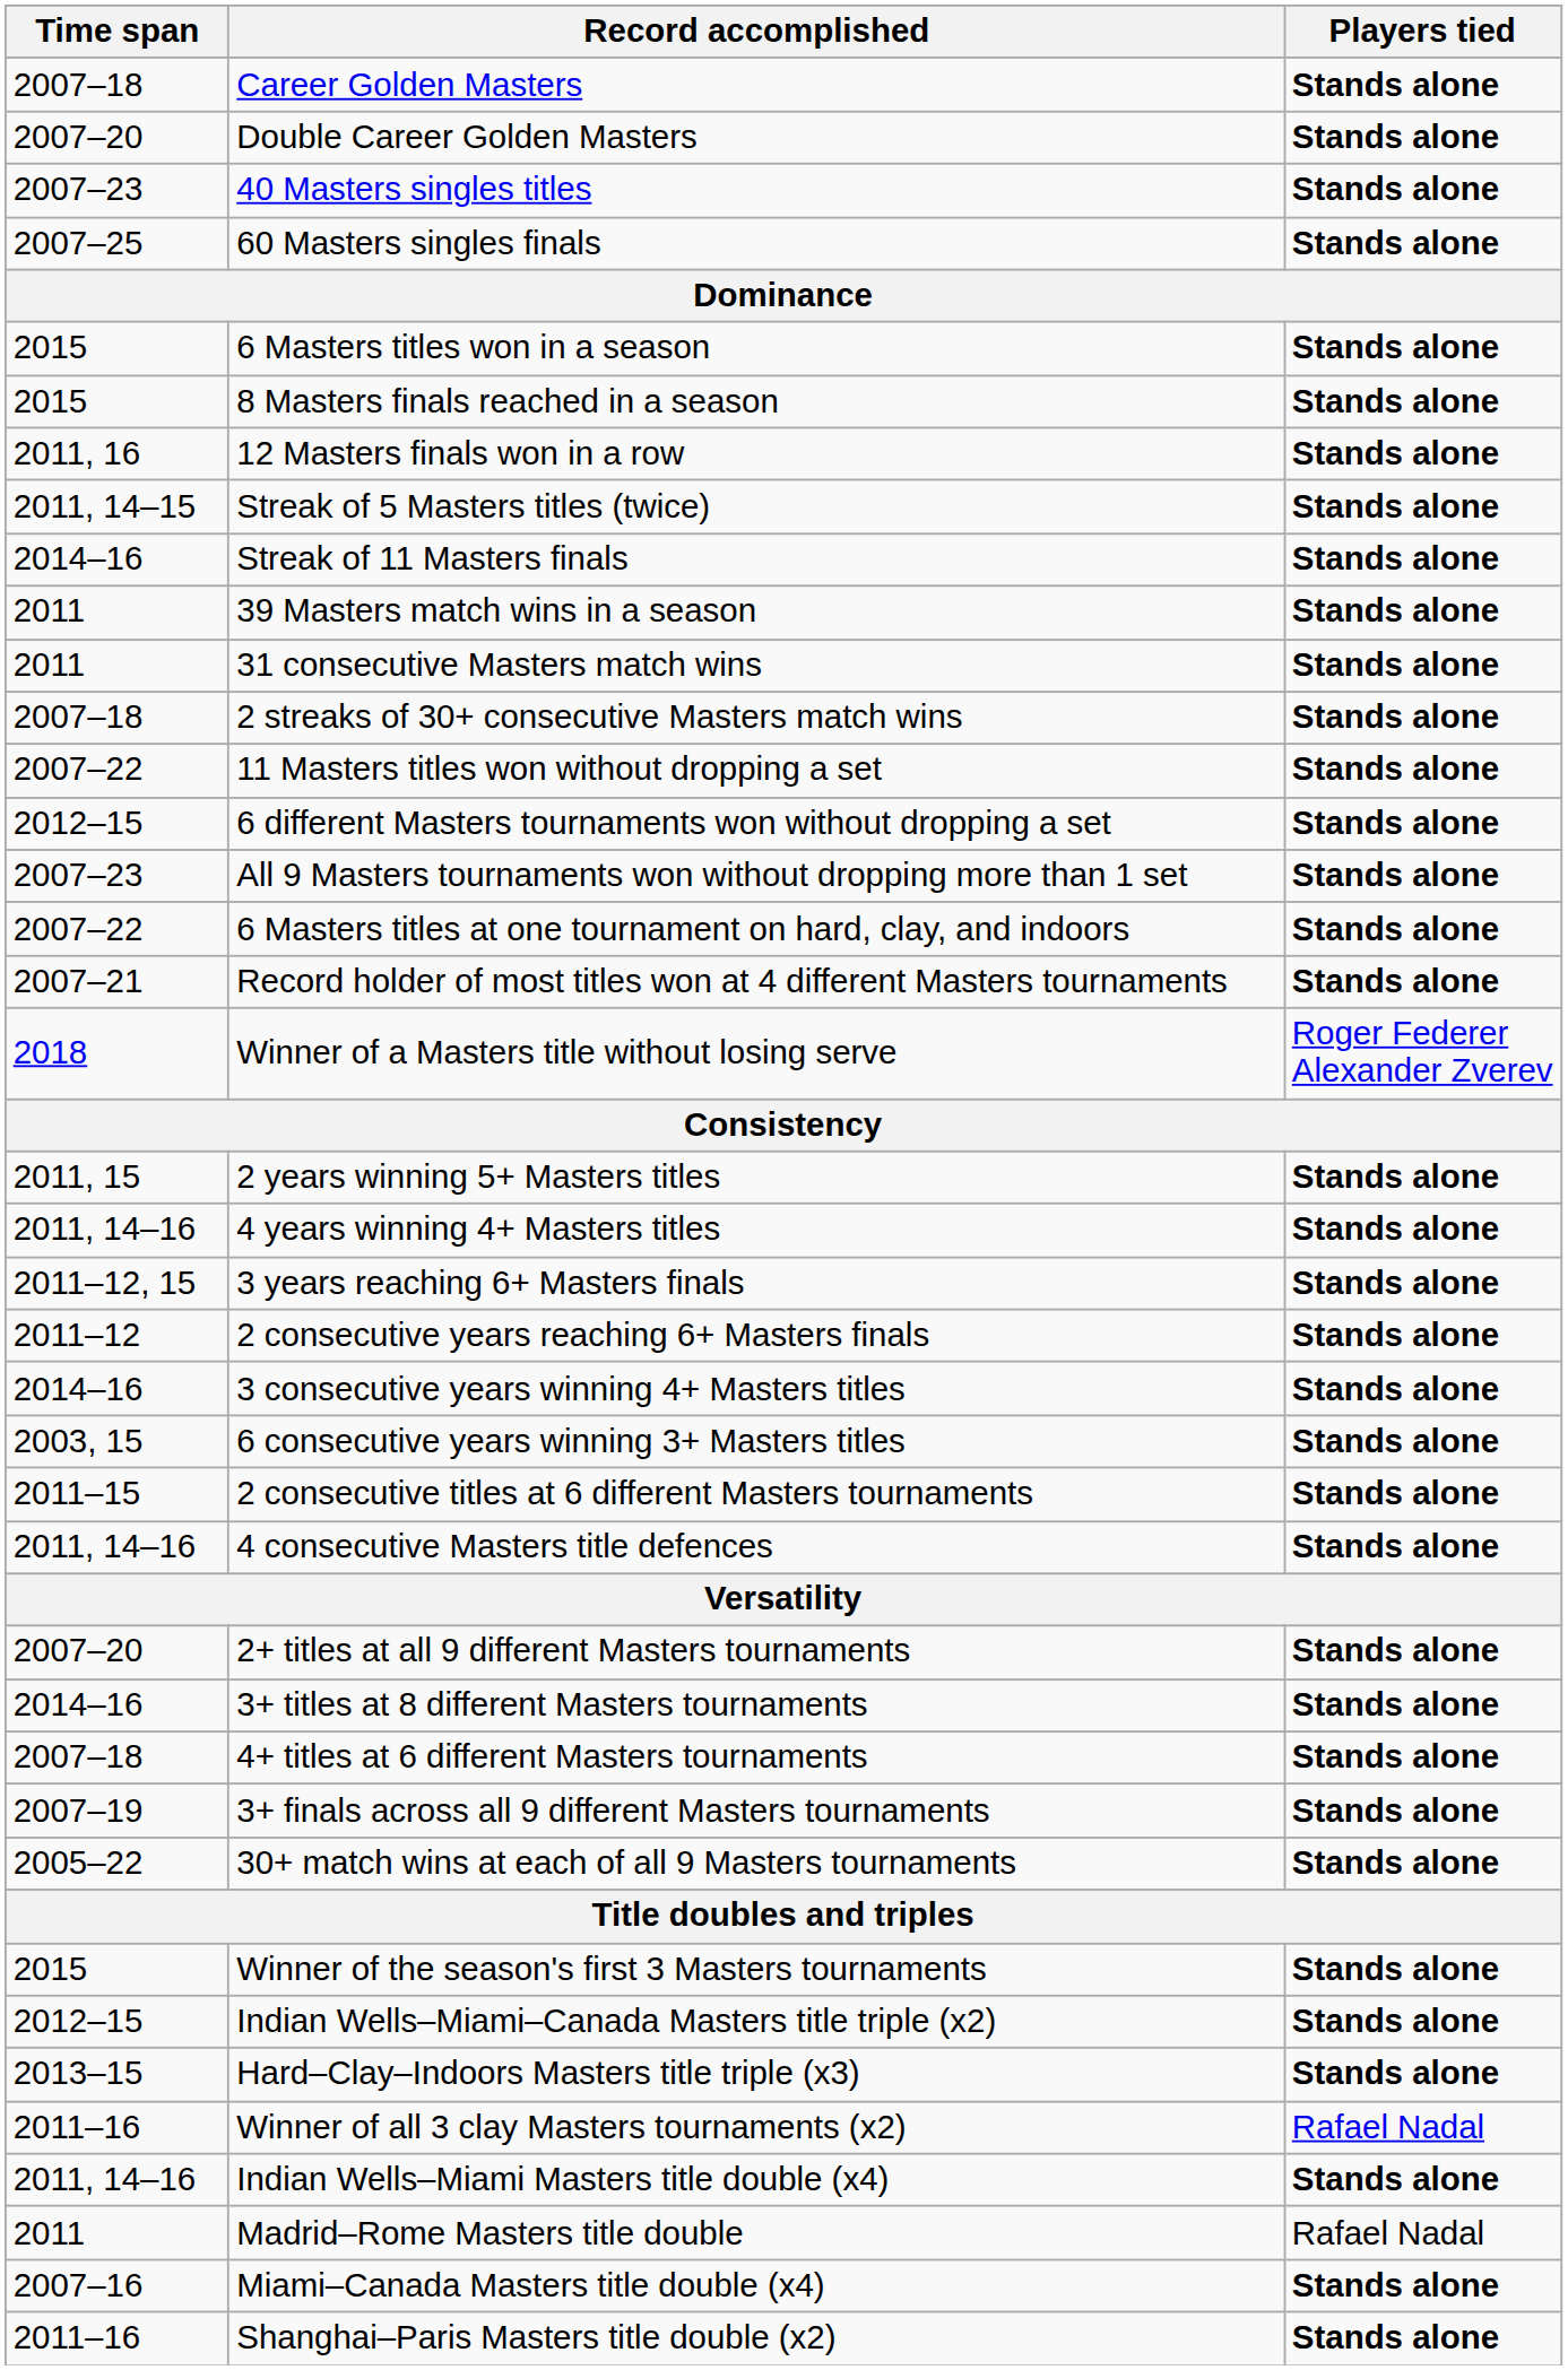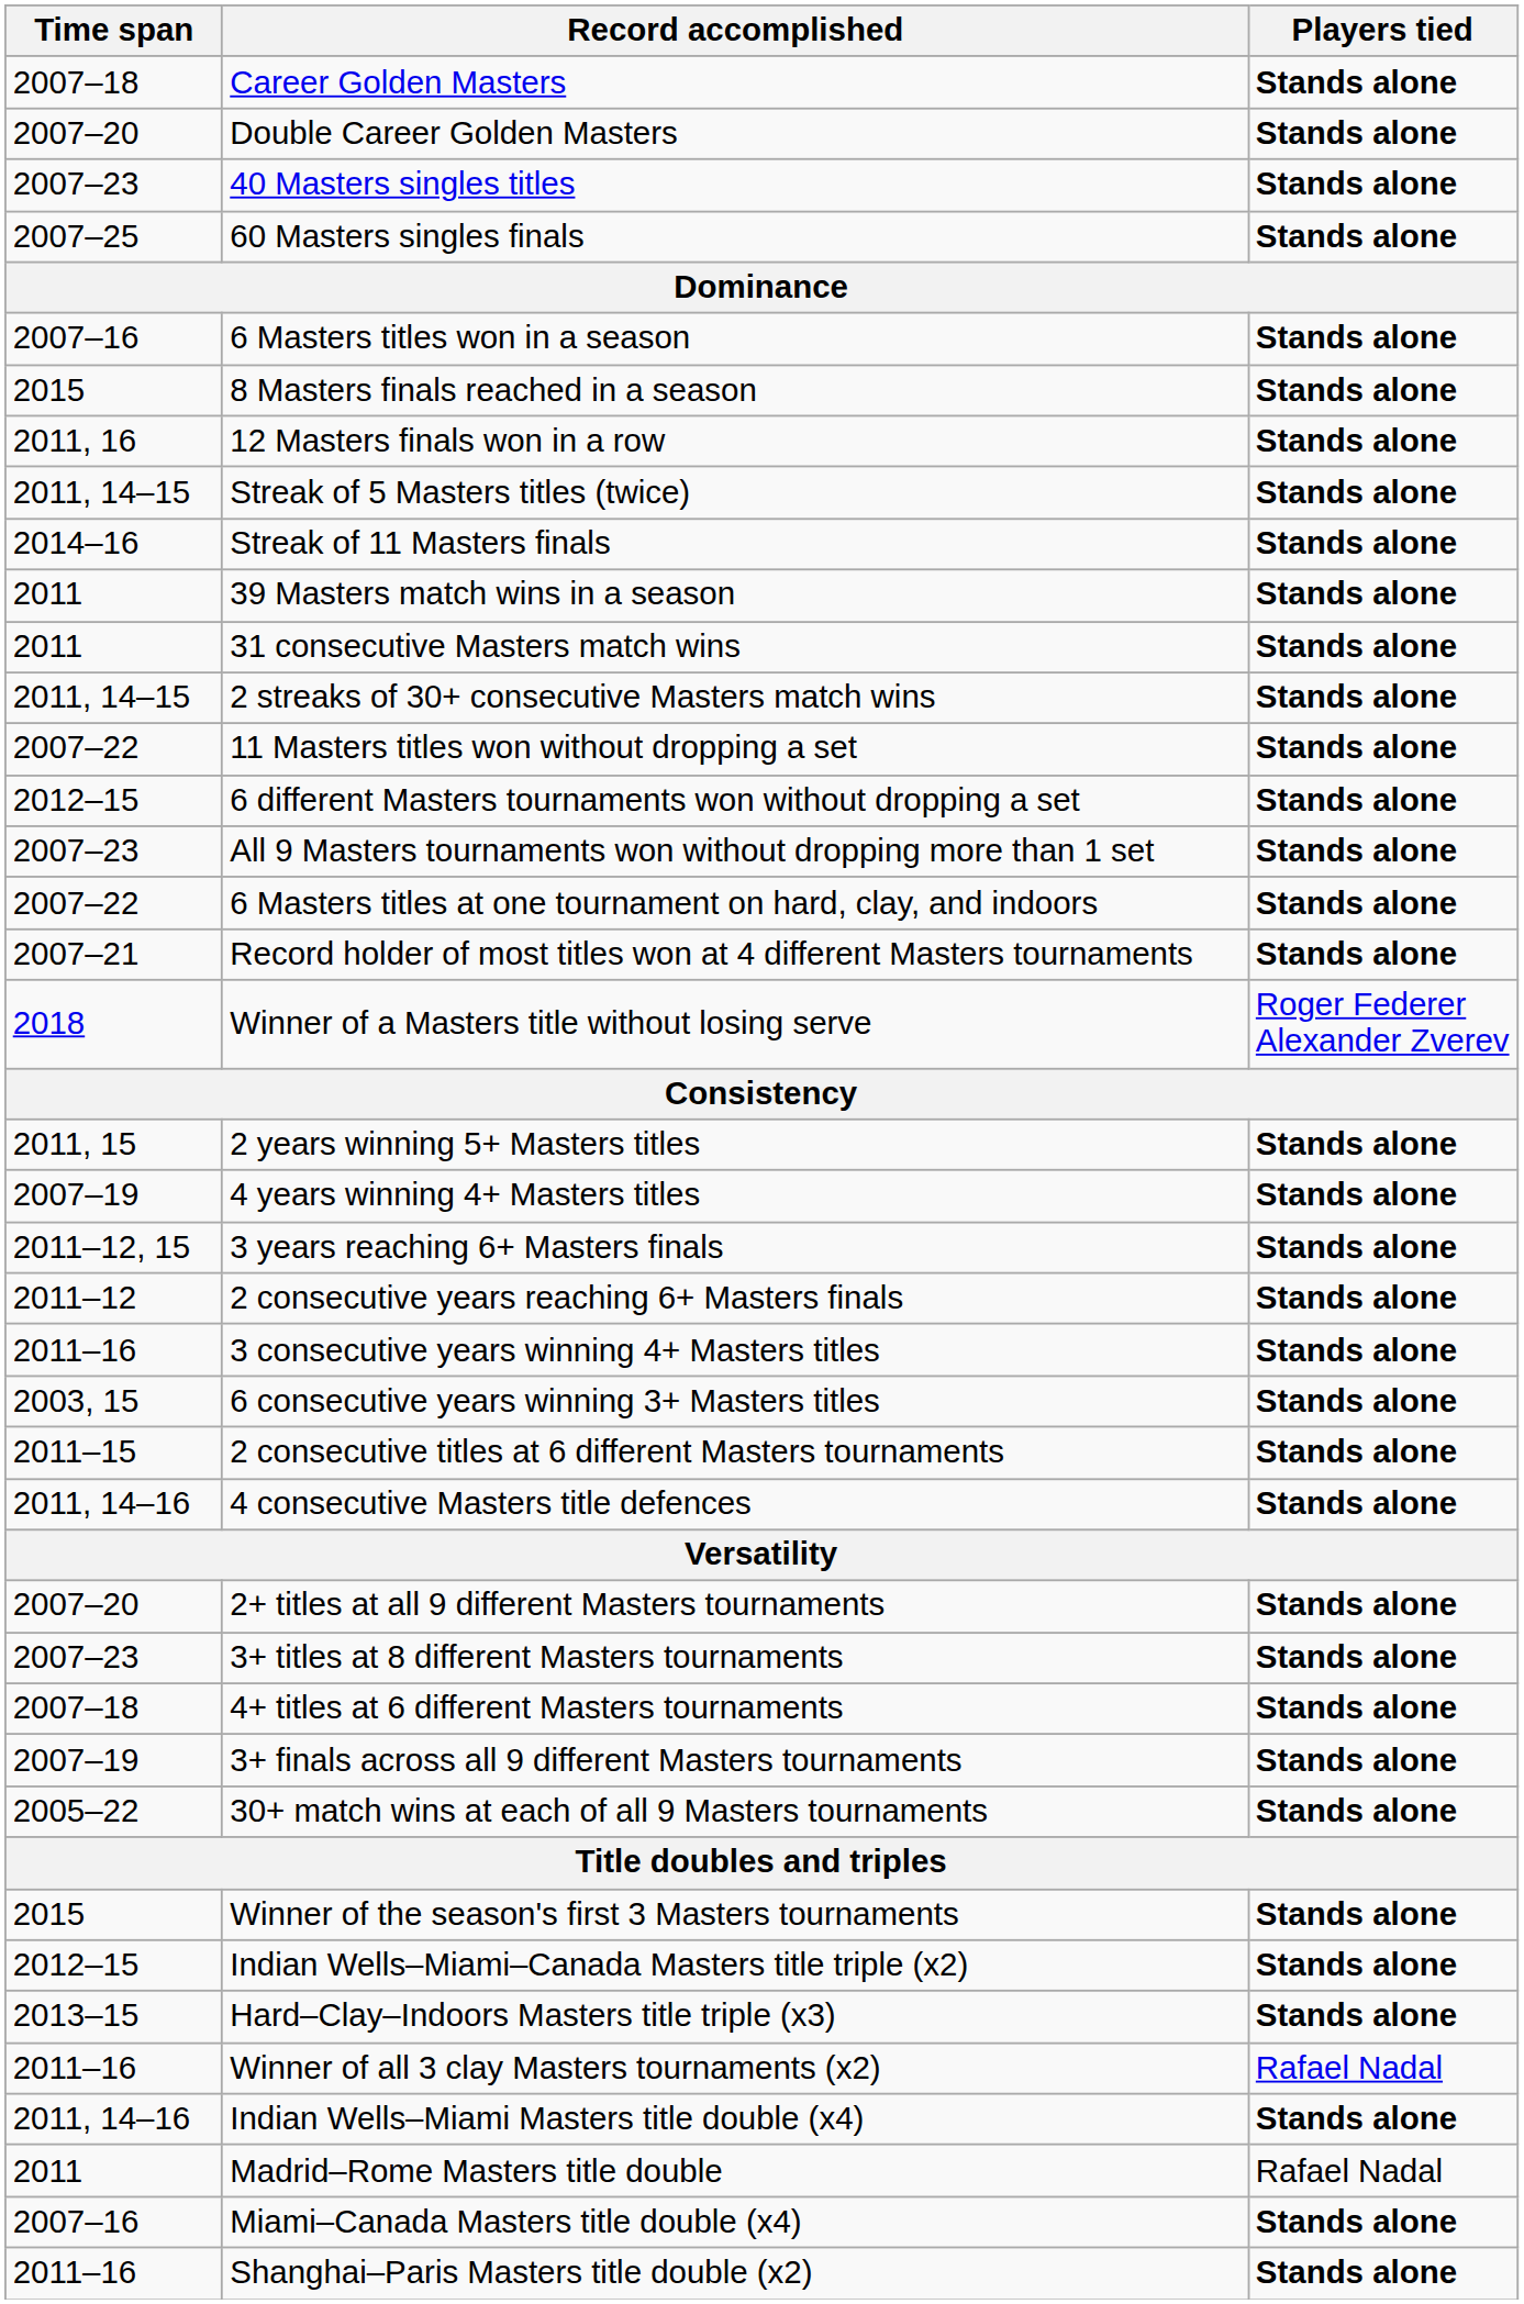 <table class="wikitable">
 <tr>
 <th width="100">Time span</th>
 <th width="500">Record accomplished</th>
 <th>Players tied</th>
 </tr>
 <tr>
 <td>2007–18</td>
 <td><a href='#'>Career Golden Masters</a></td>
 <td><strong>Stands alone</strong></td>
 </tr>
 <tr>
 <td>2007–20</td>
 <td>Double Career Golden Masters</td>
 <td><strong>Stands alone</strong></td>
 </tr>
 <tr>
 <td>2007–23</td>
 <td><a href='#'>40 Masters singles titles</a></td>
 <td><strong>Stands alone</strong></td>
 </tr>
 <tr>
 <td>2007–25</td>
 <td>60 Masters singles finals</td>
 <td><strong>Stands alone</strong></td>
 </tr>
 <tr>
 <th colspan="3" style="text-align: center;">Dominance</th>
 </tr>
 <tr>
-<td>2015</td>
+<td>2007–16</td>
 <td>6 Masters titles won in a season</td>
 <td><strong>Stands alone</strong></td>
 </tr>
 <tr>
 <td>2015</td>
 <td>8 Masters finals reached in a season</td>
 <td><strong>Stands alone</strong></td>
 </tr>
 <tr>
 <td>2011, 16</td>
 <td>12 Masters finals won in a row</td>
 <td><strong>Stands alone</strong></td>
 </tr>
 <tr>
 <td>2011, 14–15</td>
 <td>Streak of 5 Masters titles (twice)</td>
 <td><strong>Stands alone</strong></td>
 </tr>
 <tr>
 <td>2014–16</td>
 <td>Streak of 11 Masters finals</td>
 <td><strong>Stands alone</strong></td>
 </tr>
 <tr>
 <td>2011</td>
 <td>39 Masters match wins in a season</td>
 <td><strong>Stands alone</strong></td>
 </tr>
 <tr>
 <td>2011</td>
 <td>31 consecutive Masters match wins</td>
 <td><strong>Stands alone</strong></td>
 </tr>
 <tr>
-<td>2007–18</td>
+<td>2011, 14–15</td>
 <td>2 streaks of 30+ consecutive Masters match wins</td>
 <td><strong>Stands alone</strong></td>
 </tr>
 <tr>
 <td>2007–22</td>
 <td>11 Masters titles won without dropping a set</td>
 <td><strong>Stands alone</strong></td>
 </tr>
 <tr>
 <td>2012–15</td>
 <td>6 different Masters tournaments won without dropping a set</td>
 <td><strong>Stands alone</strong></td>
 </tr>
 <tr>
 <td>2007–23</td>
 <td>All 9 Masters tournaments won without dropping more than 1 set</td>
 <td><strong>Stands alone</strong></td>
 </tr>
 <tr>
 <td>2007–22</td>
 <td>6 Masters titles at one tournament on hard, clay, and indoors</td>
 <td><strong>Stands alone</strong></td>
 </tr>
 <tr>
 <td>2007–21</td>
 <td>Record holder of most titles won at 4 different Masters tournaments</td>
 <td><strong>Stands alone</strong></td>
 </tr>
 <tr>
 <td><a href='#'>2018</a></td>
 <td>Winner of a Masters title without losing serve</td>
 <td><a href='#'>Roger Federer</a><br><a href='#'>Alexander Zverev</a></td>
 </tr>
 <tr>
 <th colspan="3">Consistency</th>
 </tr>
 <tr>
 <td>2011, 15</td>
 <td>2 years winning 5+ Masters titles</td>
 <td><strong>Stands alone</strong></td>
 </tr>
 <tr>
-<td>2011, 14–16</td>
+<td>2007–19</td>
 <td>4 years winning 4+ Masters titles</td>
 <td><strong>Stands alone</strong></td>
 </tr>
 <tr>
 <td>2011–12, 15</td>
 <td>3 years reaching 6+ Masters finals</td>
 <td><strong>Stands alone</strong></td>
 </tr>
 <tr>
 <td>2011–12</td>
 <td>2 consecutive years reaching 6+ Masters finals</td>
 <td><strong>Stands alone</strong></td>
 </tr>
 <tr>
-<td>2014–16</td>
+<td>2011–16</td>
 <td>3 consecutive years winning 4+ Masters titles</td>
 <td><strong>Stands alone</strong></td>
 </tr>
 <tr>
 <td>2003, 15</td>
 <td>6 consecutive years winning 3+ Masters titles</td>
 <td><strong>Stands alone</strong></td>
 </tr>
 <tr>
 <td>2011–15</td>
 <td>2 consecutive titles at 6 different Masters tournaments</td>
 <td><strong>Stands alone</strong></td>
 </tr>
 <tr>
 <td>2011, 14–16</td>
 <td>4 consecutive Masters title defences</td>
 <td><strong>Stands alone</strong></td>
 </tr>
 <tr>
 <th colspan="3">Versatility</th>
 </tr>
 <tr>
 <td>2007–20</td>
 <td>2+ titles at all 9 different Masters tournaments</td>
 <td><strong>Stands alone</strong></td>
 </tr>
 <tr>
-<td>2014–16</td>
+<td>2007–23</td>
 <td>3+ titles at 8 different Masters tournaments</td>
 <td><strong>Stands alone</strong></td>
 </tr>
 <tr>
 <td>2007–18</td>
 <td>4+ titles at 6 different Masters tournaments</td>
 <td><strong>Stands alone</strong></td>
 </tr>
 <tr>
 <td>2007–19</td>
 <td>3+ finals across all 9 different Masters tournaments</td>
 <td><strong>Stands alone</strong></td>
 </tr>
 <tr>
 <td>2005–22</td>
 <td>30+ match wins at each of all 9 Masters tournaments</td>
 <td><strong>Stands alone</strong></td>
 </tr>
 <tr>
 <th colspan="3" style="text-align: center;">Title doubles and triples</th>
 </tr>
 <tr>
 <td>2015</td>
 <td>Winner of the season's first 3 Masters tournaments</td>
 <td><strong>Stands alone</strong></td>
 </tr>
 <tr>
 <td>2012–15</td>
 <td>Indian Wells–Miami–Canada Masters title triple (x2)</td>
 <td><strong>Stands alone</strong></td>
 </tr>
 <tr>
 <td>2013–15</td>
 <td>Hard–Clay–Indoors Masters title triple (x3)</td>
 <td><strong>Stands alone</strong></td>
 </tr>
 <tr>
 <td>2011–16</td>
 <td>Winner of all 3 clay Masters tournaments (x2)</td>
 <td><a href='#'>Rafael Nadal</a></td>
 </tr>
 <tr>
 <td>2011, 14–16</td>
 <td>Indian Wells–Miami Masters title double (x4)</td>
 <td><strong>Stands alone</strong></td>
 </tr>
 <tr>
 <td>2011</td>
 <td>Madrid–Rome Masters title double</td>
 <td>Rafael Nadal</td>
 </tr>
 <tr>
 <td>2007–16</td>
 <td>Miami–Canada Masters title double (x4)</td>
 <td><strong>Stands alone</strong></td>
 </tr>
 <tr>
 <td>2011–16</td>
 <td>Shanghai–Paris Masters title double (x2)</td>
 <td><strong>Stands alone</strong></td>
 </tr>
 </table>
